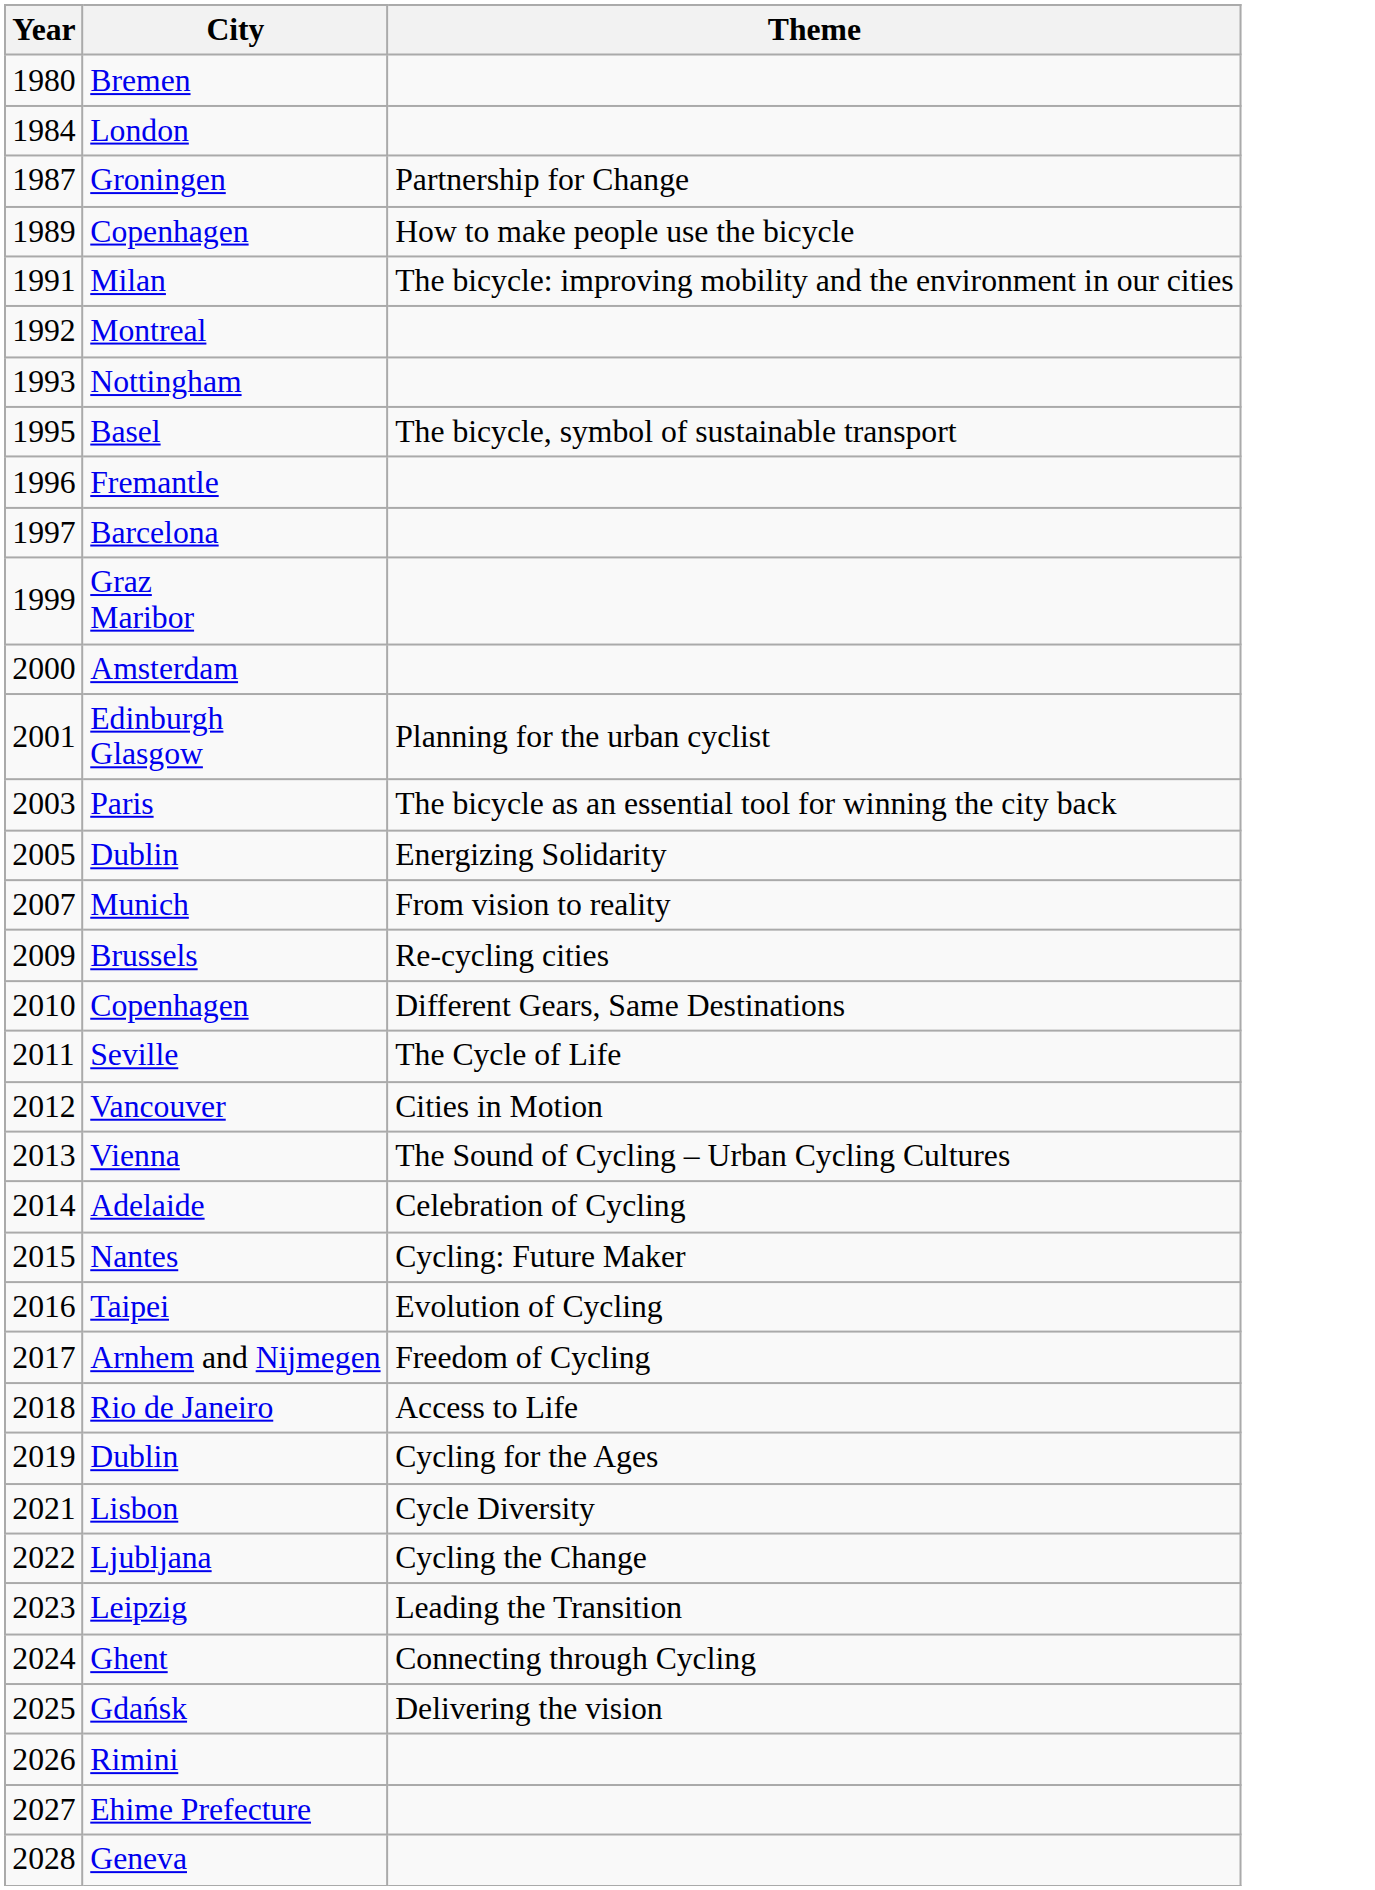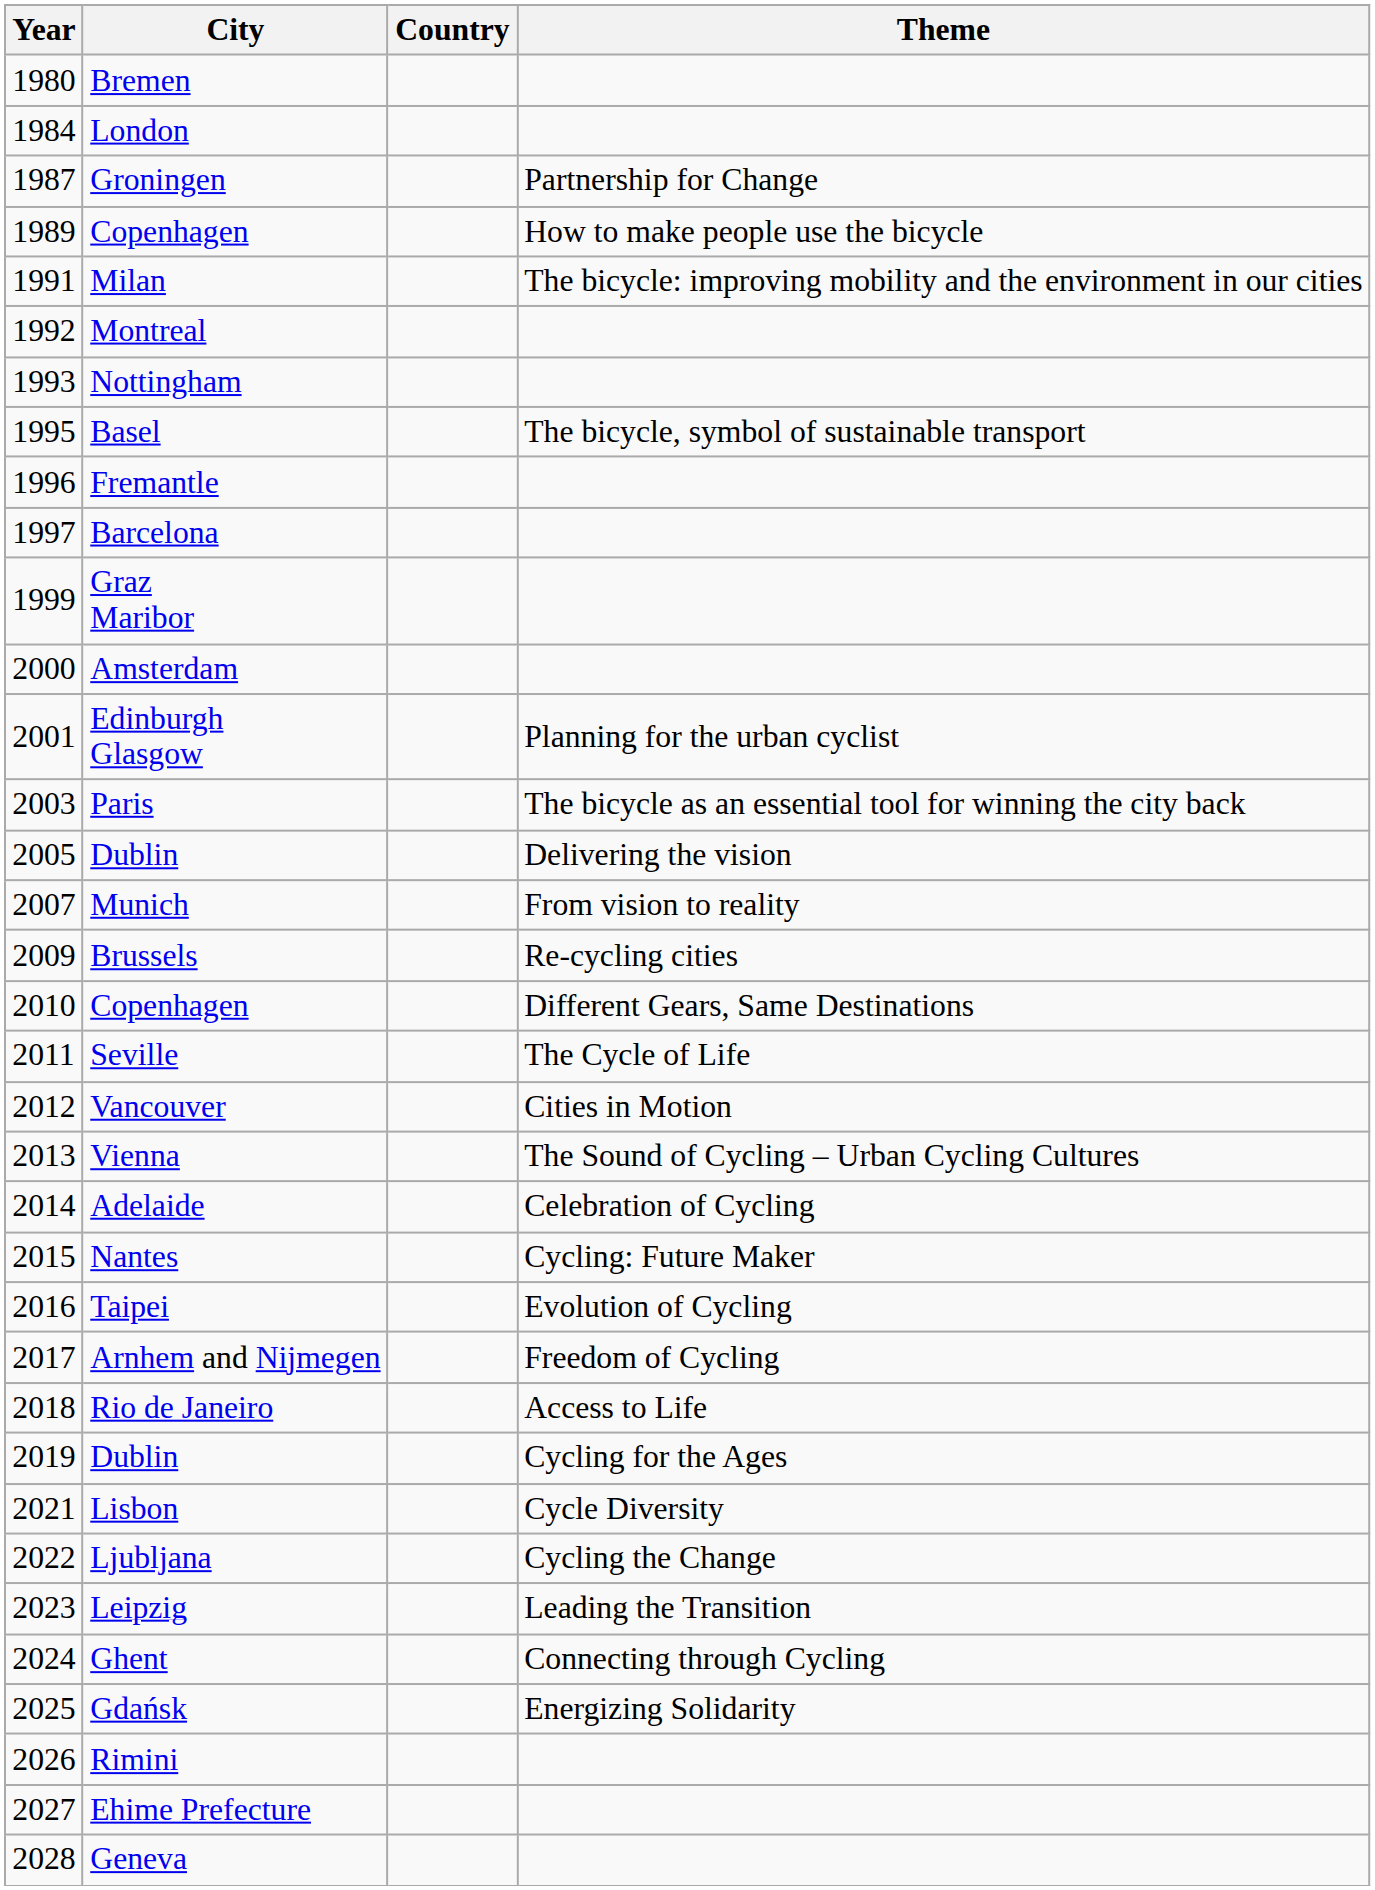 <table class="wikitable">
 <tr>
 <th>Year</th>
 <th>City</th>
+<th>Country</th>
 <th>Theme</th>
 </tr>
 <tr>
 <td>1980</td>
 <td><a href='#'>Bremen</a></td>
 <td></td>
+<td></td>
 </tr>
 <tr>
 <td>1984</td>
 <td><a href='#'>London</a></td>
 <td></td>
+<td></td>
 </tr>
 <tr>
 <td>1987</td>
 <td><a href='#'>Groningen</a></td>
+<td></td>
 <td>Partnership for Change</td>
 </tr>
 <tr>
 <td>1989</td>
 <td><a href='#'>Copenhagen</a></td>
+<td></td>
 <td>How to make people use the bicycle</td>
 </tr>
 <tr>
 <td>1991</td>
 <td><a href='#'>Milan</a></td>
+<td></td>
 <td>The bicycle: improving mobility and the environment in our cities</td>
 </tr>
 <tr>
 <td>1992</td>
 <td><a href='#'>Montreal</a></td>
 <td></td>
+<td></td>
 </tr>
 <tr>
 <td>1993</td>
 <td><a href='#'>Nottingham</a></td>
 <td></td>
+<td></td>
 </tr>
 <tr>
 <td>1995</td>
 <td><a href='#'>Basel</a></td>
+<td></td>
 <td>The bicycle, symbol of sustainable transport</td>
 </tr>
 <tr>
 <td>1996</td>
 <td><a href='#'>Fremantle</a></td>
 <td></td>
+<td></td>
 </tr>
 <tr>
 <td>1997</td>
 <td><a href='#'>Barcelona</a></td>
 <td></td>
+<td></td>
 </tr>
 <tr>
 <td>1999</td>
 <td><a href='#'>Graz</a> <br><a href='#'>Maribor</a></td>
+<td> <br> </td>
 <td></td>
 </tr>
 <tr>
 <td>2000</td>
 <td><a href='#'>Amsterdam</a></td>
 <td></td>
+<td></td>
 </tr>
 <tr>
 <td>2001</td>
 <td><a href='#'>Edinburgh</a> <br> <a href='#'>Glasgow</a></td>
+<td></td>
 <td>Planning for the urban cyclist</td>
 </tr>
 <tr>
 <td>2003</td>
 <td><a href='#'>Paris</a></td>
+<td></td>
 <td>The bicycle as an essential tool for winning the city back</td>
 </tr>
 <tr>
 <td>2005</td>
 <td><a href='#'>Dublin</a></td>
-<td>Energizing Solidarity</td>
+<td></td>
+<td>Delivering the vision</td>
 </tr>
 <tr>
 <td>2007</td>
 <td><a href='#'>Munich</a></td>
+<td></td>
 <td>From vision to reality</td>
 </tr>
 <tr>
 <td>2009</td>
 <td><a href='#'>Brussels</a></td>
+<td></td>
 <td>Re-cycling cities</td>
 </tr>
 <tr>
 <td>2010</td>
 <td><a href='#'>Copenhagen</a></td>
+<td></td>
 <td>Different Gears, Same Destinations</td>
 </tr>
 <tr>
 <td>2011</td>
 <td><a href='#'>Seville</a></td>
+<td></td>
 <td>The Cycle of Life</td>
 </tr>
 <tr>
 <td>2012</td>
 <td><a href='#'>Vancouver</a></td>
+<td></td>
 <td>Cities in Motion</td>
 </tr>
 <tr>
 <td>2013</td>
 <td><a href='#'>Vienna</a></td>
+<td></td>
 <td>The Sound of Cycling – Urban Cycling Cultures</td>
 </tr>
 <tr>
 <td>2014</td>
 <td><a href='#'>Adelaide</a></td>
+<td></td>
 <td>Celebration of Cycling</td>
 </tr>
 <tr>
 <td>2015</td>
 <td><a href='#'>Nantes</a></td>
+<td></td>
 <td>Cycling: Future Maker</td>
 </tr>
 <tr>
 <td>2016</td>
 <td><a href='#'>Taipei</a></td>
+<td></td>
 <td>Evolution of Cycling</td>
 </tr>
 <tr>
 <td>2017</td>
 <td><a href='#'>Arnhem</a> and <a href='#'>Nijmegen</a></td>
+<td></td>
 <td>Freedom of Cycling</td>
 </tr>
 <tr>
 <td>2018</td>
 <td><a href='#'>Rio de Janeiro</a></td>
+<td></td>
 <td>Access to Life</td>
 </tr>
 <tr>
 <td>2019</td>
 <td><a href='#'>Dublin</a></td>
+<td></td>
 <td>Cycling for the Ages</td>
 </tr>
 <tr>
 <td>2021</td>
 <td><a href='#'>Lisbon</a></td>
+<td></td>
 <td>Cycle Diversity</td>
 </tr>
 <tr>
 <td>2022</td>
 <td><a href='#'>Ljubljana</a></td>
+<td></td>
 <td>Cycling the Change</td>
 </tr>
 <tr>
 <td>2023</td>
 <td><a href='#'>Leipzig</a></td>
+<td></td>
 <td>Leading the Transition</td>
 </tr>
 <tr>
 <td>2024</td>
 <td><a href='#'>Ghent</a></td>
+<td></td>
 <td>Connecting through Cycling</td>
 </tr>
 <tr>
 <td>2025</td>
 <td><a href='#'>Gdańsk</a></td>
-<td>Delivering the vision</td>
+<td></td>
+<td>Energizing Solidarity</td>
 </tr>
 <tr>
 <td>2026</td>
 <td><a href='#'>Rimini</a></td>
+<td></td>
 <td></td>
 </tr>
 <tr>
 <td>2027</td>
 <td><a href='#'>Ehime Prefecture</a></td>
 <td></td>
+<td></td>
 </tr>
 <tr>
 <td>2028</td>
 <td><a href='#'>Geneva</a></td>
 <td></td>
+<td></td>
 </tr>
 </table>
